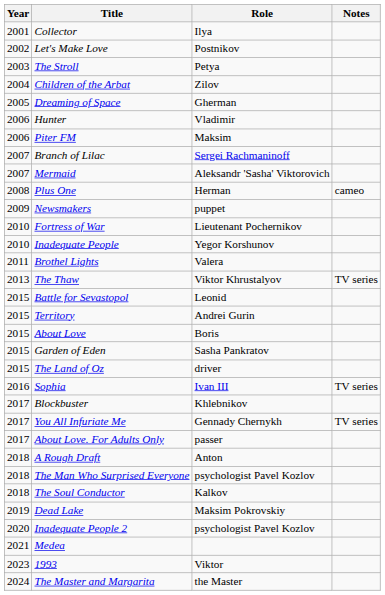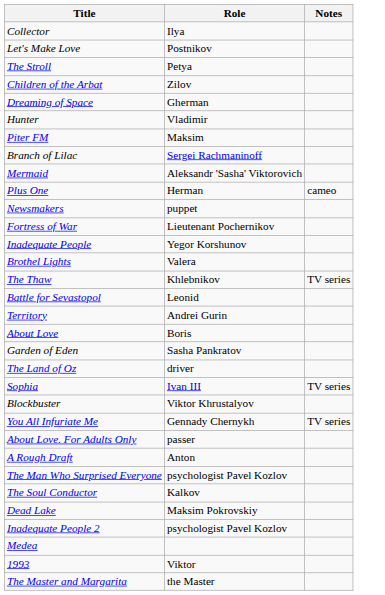 <table class="wikitable sortable">
 <tr>
-<th>Year</th>
 <th>Title</th>
 <th>Role</th>
 <th>Notes</th>
 </tr>
 <tr>
-<td>2001</td>
 <td><em>Collector</em></td>
 <td>Ilya</td>
 <td></td>
 </tr>
 <tr>
-<td>2002</td>
 <td><em>Let's Make Love</em></td>
 <td>Postnikov</td>
 <td></td>
 </tr>
 <tr>
-<td>2003</td>
 <td><em><a href='#'>The Stroll</a></em></td>
 <td>Petya</td>
 <td></td>
 </tr>
 <tr>
-<td>2004</td>
 <td><em><a href='#'>Children of the Arbat</a></em></td>
 <td>Zilov</td>
 <td></td>
 </tr>
 <tr>
-<td>2005</td>
 <td><em><a href='#'>Dreaming of Space</a></em></td>
 <td>Gherman</td>
 <td></td>
 </tr>
 <tr>
-<td>2006</td>
 <td><em>Hunter</em></td>
 <td>Vladimir</td>
 <td></td>
 </tr>
 <tr>
-<td>2006</td>
 <td><em><a href='#'>Piter FM</a></em></td>
 <td>Maksim</td>
 <td></td>
 </tr>
 <tr>
-<td>2007</td>
 <td><em>Branch of Lilac</em></td>
 <td><a href='#'>Sergei Rachmaninoff</a></td>
 <td></td>
 </tr>
 <tr>
-<td>2007</td>
 <td><em><a href='#'>Mermaid</a></em></td>
 <td>Aleksandr 'Sasha' Viktorovich</td>
 <td></td>
 </tr>
 <tr>
-<td>2008</td>
 <td><em><a href='#'>Plus One</a></em></td>
 <td>Herman</td>
 <td>cameo</td>
 </tr>
 <tr>
-<td>2009</td>
 <td><em><a href='#'>Newsmakers</a></em></td>
 <td>puppet</td>
 <td></td>
 </tr>
 <tr>
-<td>2010</td>
 <td><em><a href='#'>Fortress of War</a></em></td>
 <td>Lieutenant Pochernikov</td>
 <td></td>
 </tr>
 <tr>
-<td>2010</td>
 <td><em><a href='#'>Inadequate People</a></em></td>
 <td>Yegor Korshunov</td>
 <td></td>
 </tr>
 <tr>
-<td>2011</td>
 <td><em><a href='#'>Brothel Lights</a></em></td>
 <td>Valera</td>
 <td></td>
 </tr>
 <tr>
-<td>2013</td>
 <td><em><a href='#'>The Thaw</a></em></td>
-<td>Viktor Khrustalyov</td>
+<td>Khlebnikov</td>
 <td>TV series</td>
 </tr>
 <tr>
-<td>2015</td>
 <td><em><a href='#'>Battle for Sevastopol</a></em></td>
 <td>Leonid</td>
 <td></td>
 </tr>
 <tr>
-<td>2015</td>
 <td><em><a href='#'>Territory</a></em></td>
 <td>Andrei Gurin</td>
 <td></td>
 </tr>
 <tr>
-<td>2015</td>
 <td><em><a href='#'>About Love</a></em></td>
 <td>Boris</td>
 <td></td>
 </tr>
 <tr>
-<td>2015</td>
 <td><em>Garden of Eden</em></td>
 <td>Sasha Pankratov</td>
 <td></td>
 </tr>
 <tr>
-<td>2015</td>
 <td><em><a href='#'>The Land of Oz</a></em></td>
 <td>driver</td>
 <td></td>
 </tr>
 <tr>
-<td>2016</td>
 <td><em><a href='#'>Sophia</a></em></td>
 <td><a href='#'>Ivan III</a></td>
 <td>TV series</td>
 </tr>
 <tr>
-<td>2017</td>
 <td><em>Blockbuster</em></td>
-<td>Khlebnikov</td>
+<td>Viktor Khrustalyov</td>
 <td></td>
 </tr>
 <tr>
-<td>2017</td>
 <td><em><a href='#'>You All Infuriate Me</a></em></td>
 <td>Gennady Chernykh</td>
 <td>TV series</td>
 </tr>
 <tr>
-<td>2017</td>
 <td><em><a href='#'>About Love. For Adults Only</a></em></td>
 <td>passer</td>
 <td></td>
 </tr>
 <tr>
-<td>2018</td>
 <td><em><a href='#'>A Rough Draft </a></em></td>
 <td>Anton</td>
 <td></td>
 </tr>
 <tr>
-<td>2018</td>
 <td><em><a href='#'>The Man Who Surprised Everyone</a></em></td>
 <td>psychologist Pavel Kozlov</td>
 <td></td>
 </tr>
 <tr>
-<td>2018</td>
 <td><em><a href='#'>The Soul Conductor</a></em></td>
 <td>Kalkov</td>
 <td></td>
 </tr>
 <tr>
-<td>2019</td>
 <td><em><a href='#'>Dead Lake</a></em></td>
 <td>Maksim Pokrovskiy</td>
 <td></td>
 </tr>
 <tr>
-<td>2020</td>
 <td><em><a href='#'>Inadequate People 2</a></em></td>
 <td>psychologist Pavel Kozlov</td>
 <td></td>
 </tr>
 <tr>
-<td>2021</td>
 <td><em><a href='#'>Medea</a></em></td>
 <td></td>
 <td></td>
 </tr>
 <tr>
-<td>2023</td>
 <td><em><a href='#'>1993</a></em></td>
 <td>Viktor</td>
 <td></td>
 </tr>
 <tr>
-<td>2024</td>
 <td><em><a href='#'>The Master and Margarita</a></em></td>
 <td>the Master</td>
 <td></td>
 </tr>
 </table>
